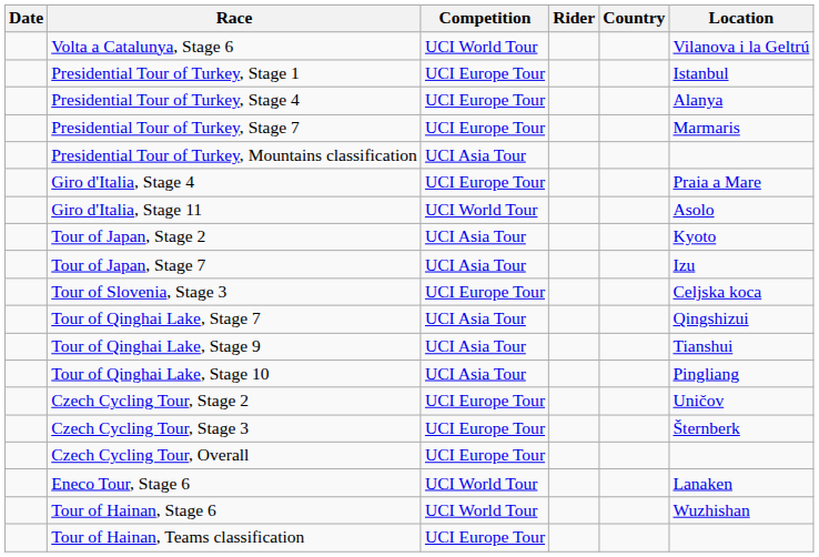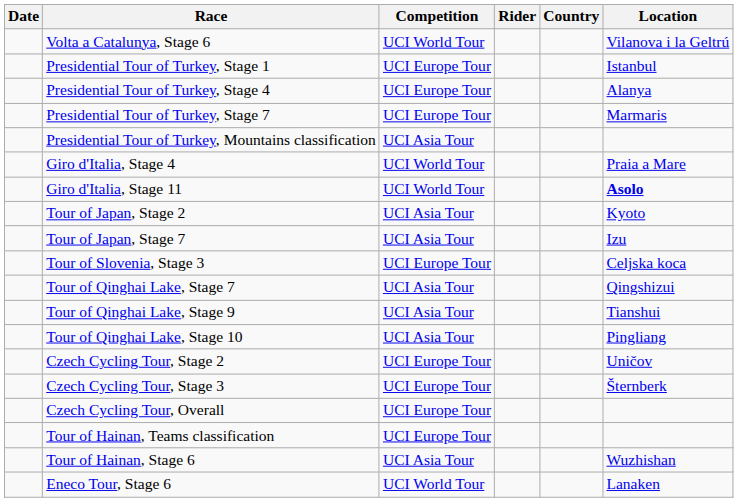 <table class="wikitable sortable">
 <tr>
 <th>Date</th>
 <th>Race</th>
 <th>Competition</th>
 <th>Rider</th>
 <th>Country</th>
 <th>Location</th>
 </tr>
 <tr>
 <td></td>
 <td><a href='#'>Volta a Catalunya</a>, Stage 6</td>
 <td><a href='#'>UCI World Tour</a></td>
 <td></td>
 <td></td>
 <td><a href='#'>Vilanova i la Geltrú</a></td>
 </tr>
 <tr>
 <td></td>
 <td><a href='#'>Presidential Tour of Turkey</a>, Stage 1</td>
 <td><a href='#'>UCI Europe Tour</a></td>
 <td></td>
 <td></td>
 <td><a href='#'>Istanbul</a></td>
 </tr>
 <tr>
 <td></td>
 <td><a href='#'>Presidential Tour of Turkey</a>, Stage 4</td>
 <td><a href='#'>UCI Europe Tour</a></td>
 <td></td>
 <td></td>
 <td><a href='#'>Alanya</a></td>
 </tr>
 <tr>
 <td></td>
 <td><a href='#'>Presidential Tour of Turkey</a>, Stage 7</td>
 <td><a href='#'>UCI Europe Tour</a></td>
 <td></td>
 <td></td>
 <td><a href='#'>Marmaris</a></td>
 </tr>
 <tr>
 <td></td>
 <td><a href='#'>Presidential Tour of Turkey</a>, Mountains classification</td>
 <td><a href='#'>UCI Asia Tour</a></td>
 <td></td>
 <td></td>
 <td></td>
 </tr>
 <tr>
 <td></td>
 <td><a href='#'>Giro d'Italia</a>, Stage 4</td>
-<td><a href='#'>UCI Europe Tour</a></td>
+<td><a href='#'>UCI World Tour</a></td>
 <td></td>
 <td></td>
 <td><a href='#'>Praia a Mare</a></td>
 </tr>
 <tr>
 <td></td>
 <td><a href='#'>Giro d'Italia</a>, Stage 11</td>
 <td><a href='#'>UCI World Tour</a></td>
 <td></td>
 <td></td>
-<td><a href='#'>Asolo</a></td>
+<td><strong><a href='#'>Asolo</a></strong></td>
 </tr>
 <tr>
 <td></td>
 <td><a href='#'>Tour of Japan</a>, Stage 2</td>
 <td><a href='#'>UCI Asia Tour</a></td>
 <td></td>
 <td></td>
 <td><a href='#'>Kyoto</a></td>
 </tr>
 <tr>
 <td></td>
 <td><a href='#'>Tour of Japan</a>, Stage 7</td>
 <td><a href='#'>UCI Asia Tour</a></td>
 <td></td>
 <td></td>
 <td><a href='#'>Izu</a></td>
 </tr>
 <tr>
 <td></td>
 <td><a href='#'>Tour of Slovenia</a>, Stage 3</td>
 <td><a href='#'>UCI Europe Tour</a></td>
 <td></td>
 <td></td>
 <td><a href='#'>Celjska koca</a></td>
 </tr>
 <tr>
 <td></td>
 <td><a href='#'>Tour of Qinghai Lake</a>, Stage 7</td>
 <td><a href='#'>UCI Asia Tour</a></td>
 <td></td>
 <td></td>
 <td><a href='#'>Qingshizui</a></td>
 </tr>
 <tr>
 <td></td>
 <td><a href='#'>Tour of Qinghai Lake</a>, Stage 9</td>
 <td><a href='#'>UCI Asia Tour</a></td>
 <td></td>
 <td></td>
 <td><a href='#'>Tianshui</a></td>
 </tr>
 <tr>
 <td></td>
 <td><a href='#'>Tour of Qinghai Lake</a>, Stage 10</td>
 <td><a href='#'>UCI Asia Tour</a></td>
 <td></td>
 <td></td>
 <td><a href='#'>Pingliang</a></td>
 </tr>
 <tr>
 <td></td>
 <td><a href='#'>Czech Cycling Tour</a>, Stage 2</td>
 <td><a href='#'>UCI Europe Tour</a></td>
 <td></td>
 <td></td>
 <td><a href='#'>Uničov</a></td>
 </tr>
 <tr>
 <td></td>
 <td><a href='#'>Czech Cycling Tour</a>, Stage 3</td>
 <td><a href='#'>UCI Europe Tour</a></td>
 <td></td>
 <td></td>
 <td><a href='#'>Šternberk</a></td>
 </tr>
 <tr>
 <td></td>
 <td><a href='#'>Czech Cycling Tour</a>, Overall</td>
 <td><a href='#'>UCI Europe Tour</a></td>
 <td></td>
 <td></td>
 <td></td>
 </tr>
 <tr>
 <td></td>
+<td><a href='#'>Tour of Hainan</a>, Teams classification</td>
+<td><a href='#'>UCI Europe Tour</a></td>
+<td align="center"></td>
+<td></td>
+<td></td>
+</tr>
+<tr>
+<td></td>
+<td><a href='#'>Tour of Hainan</a>, Stage 6</td>
+<td><a href='#'>UCI Asia Tour</a></td>
+<td></td>
+<td></td>
+<td><a href='#'>Wuzhishan</a></td>
+</tr>
+<tr>
+<td></td>
 <td><a href='#'>Eneco Tour</a>, Stage 6</td>
 <td><a href='#'>UCI World Tour</a></td>
 <td></td>
 <td></td>
 <td><a href='#'>Lanaken</a></td>
 </tr>
-<tr>
-<td></td>
-<td><a href='#'>Tour of Hainan</a>, Stage 6</td>
-<td><a href='#'>UCI World Tour</a></td>
-<td></td>
-<td></td>
-<td><a href='#'>Wuzhishan</a></td>
-</tr>
-<tr>
-<td></td>
-<td><a href='#'>Tour of Hainan</a>, Teams classification</td>
-<td><a href='#'>UCI Europe Tour</a></td>
-<td align="center"></td>
-<td></td>
-<td></td>
-</tr>
 </table>
